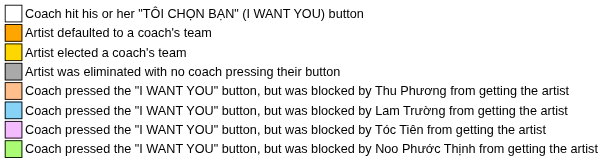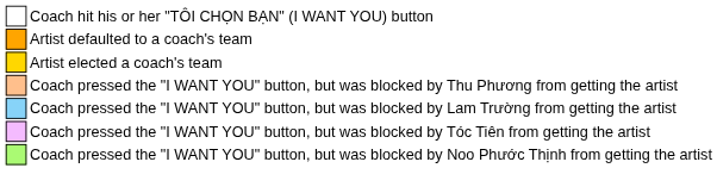 <table class="toccolours" style="font-size: 90%; white-space: nowrap;">
 <tr>
 <td style="background:white; border:1px solid black;"> <em></em> </td>
 <td>Coach hit his or her "TÔI CHỌN BẠN" (I WANT YOU) button</td>
 </tr>
 <tr>
 <td style="background:orange; border:1px solid black;">    </td>
 <td>Artist defaulted to a coach's team</td>
 </tr>
 <tr>
 <td style="background:gold; border:1px solid black;">    </td>
 <td style="padding-right: 8px">Artist elected a coach's team</td>
-</tr>
-<tr>
-<td style="background:darkgrey; border:1px solid black;">    </td>
-<td>Artist was eliminated with no coach pressing their button</td>
 </tr>
 <tr>
 <td style="background:#ffbf8c; border:1px solid black;"> <em></em> </td>
 <td>Coach pressed the "I WANT YOU" button, but was blocked by Thu Phương from getting the artist</td>
 </tr>
 <tr>
 <td style="background:#87D3F8; border:1px solid black;"> <em></em> </td>
 <td>Coach pressed the "I WANT YOU" button, but was blocked by Lam Trường from getting the artist</td>
 </tr>
 <tr>
 <td style="background:#f4bbff; border:1px solid black;"> <em></em> </td>
 <td>Coach pressed the "I WANT YOU" button, but was blocked by Tóc Tiên from getting the artist</td>
 </tr>
 <tr>
 <td style="background:#aafa73; border:1px solid black;"> <em></em> </td>
 <td>Coach pressed the "I WANT YOU" button, but was blocked by Noo Phước Thịnh from getting the artist</td>
 </tr>
 <tr>
 </tr>
 </table>
